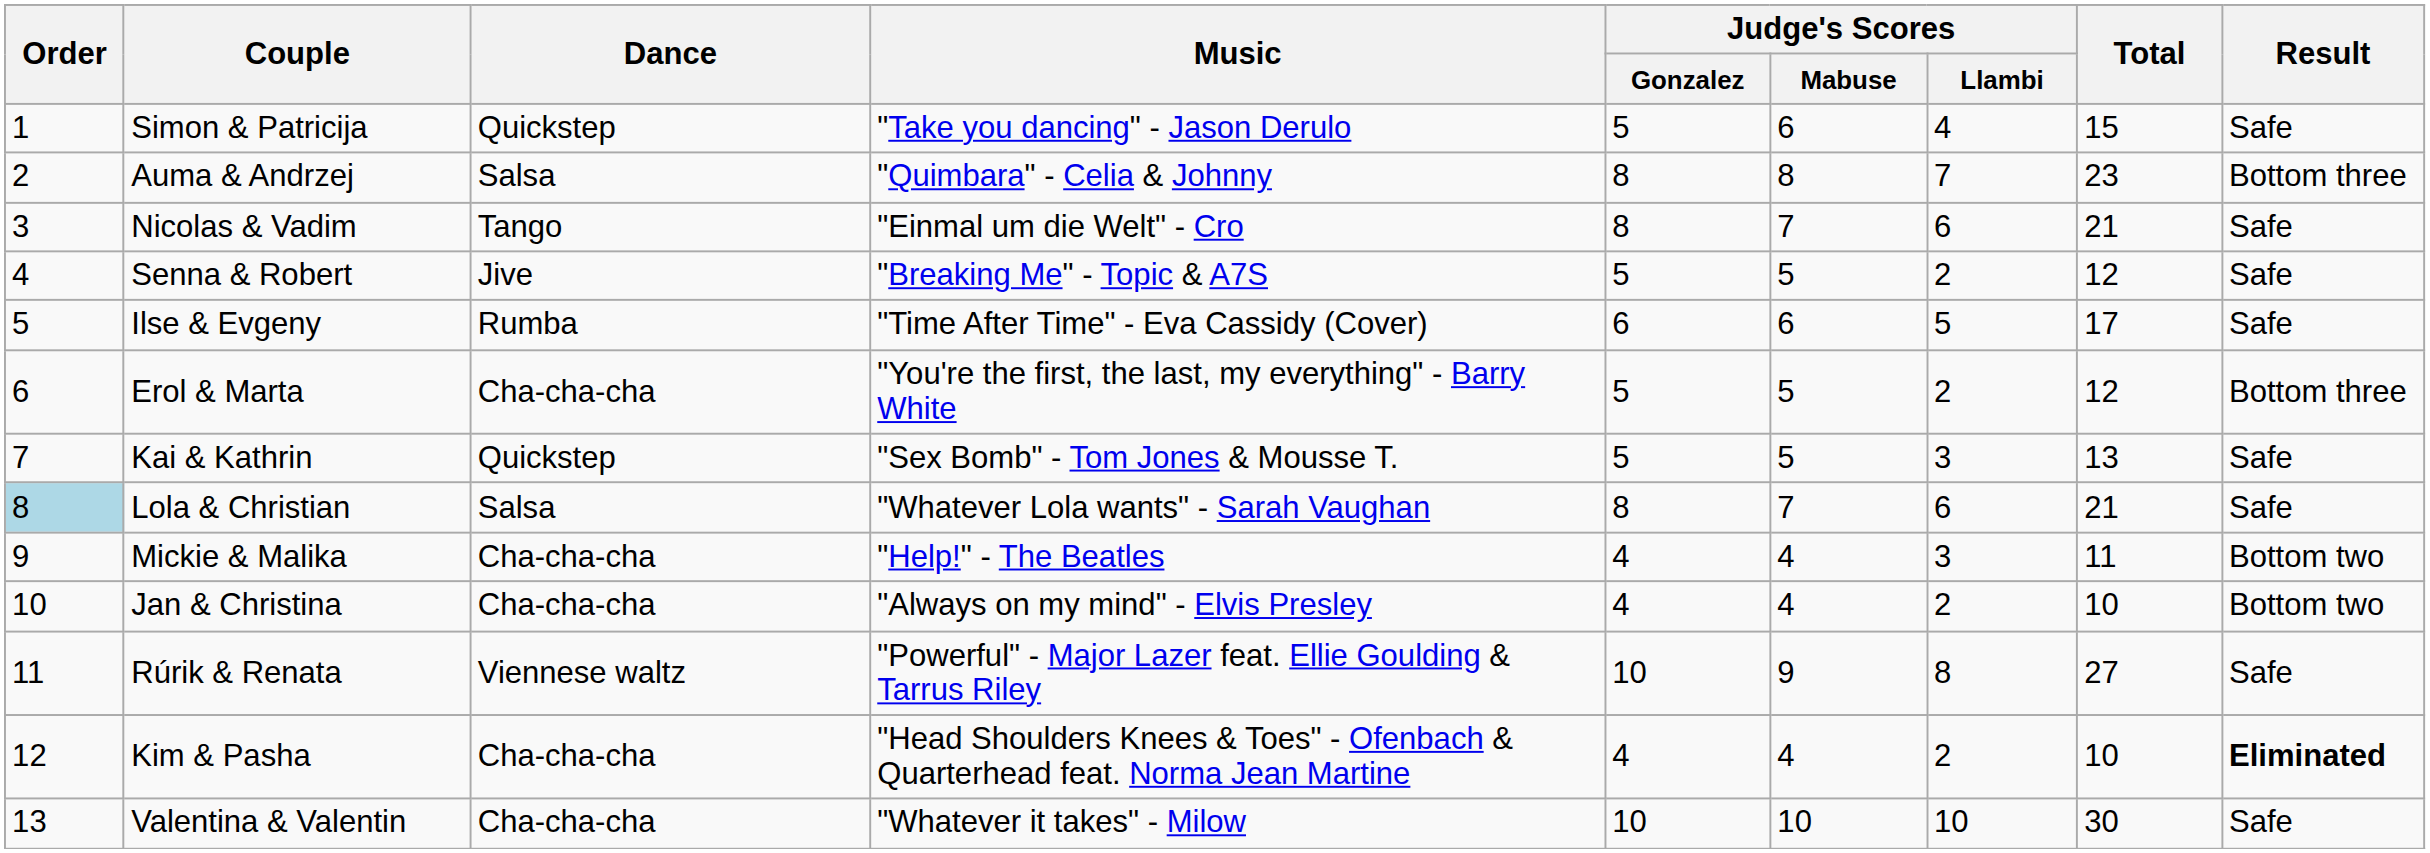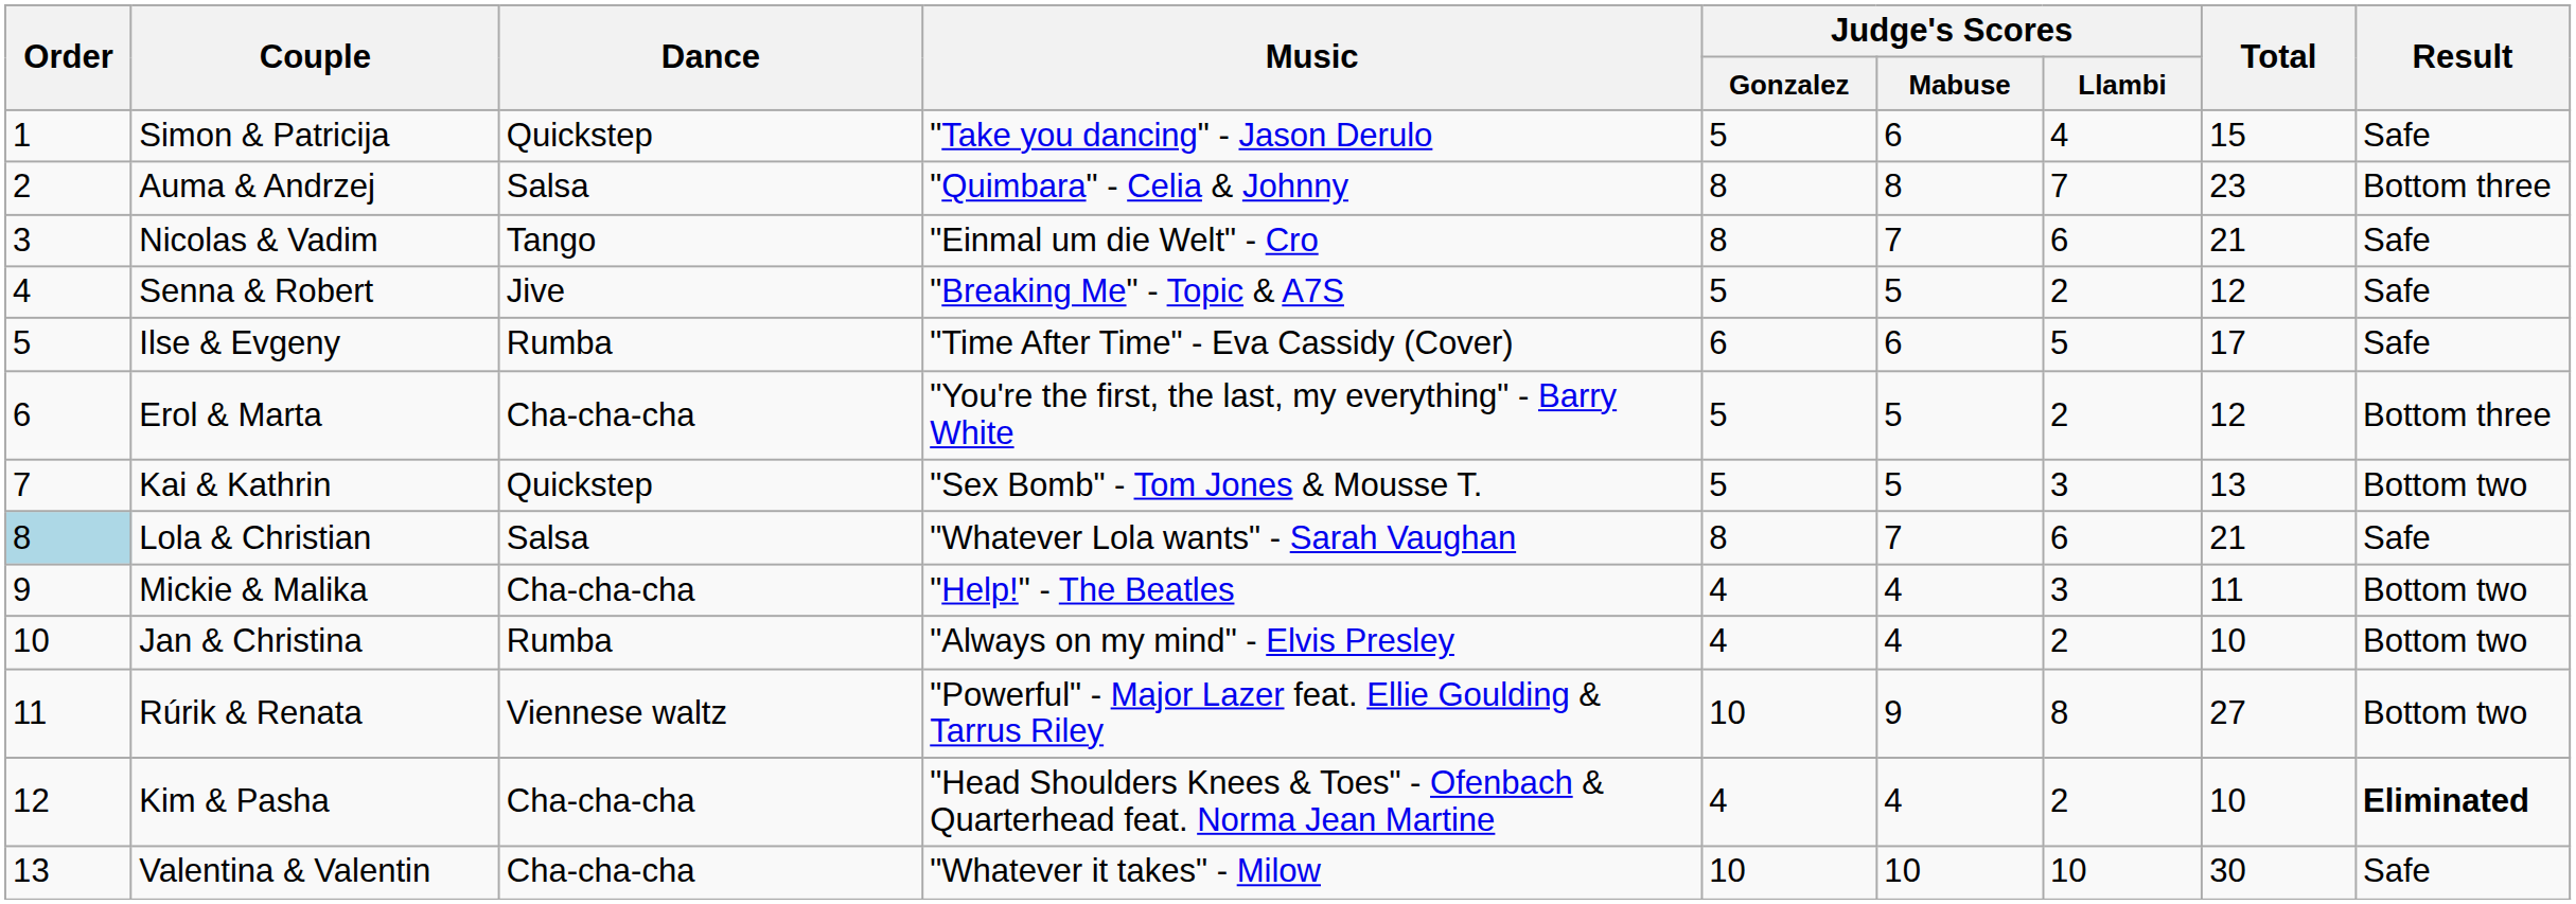 <table class="wikitable sortable center">
 <tr>
 <th rowspan="2" style="width: 4em">Order</th>
 <th rowspan="2" style="width: 17em">Couple</th>
 <th rowspan="2" style="width: 20em">Dance</th>
 <th rowspan="2" style="width: 40em">Music</th>
 <th colspan="3">Judge's Scores</th>
 <th rowspan="2" style="width: 6em">Total</th>
 <th rowspan="2" style="width: 7em">Result</th>
 </tr>
 <tr>
 <th style="width: 6em"><small>Gonzalez</small></th>
 <th style="width: 6em"><small>Mabuse</small></th>
 <th style="width: 6em"><small>Llambi</small></th>
 </tr>
 <tr>
 <td>1</td>
 <td>Simon & Patricija</td>
 <td>Quickstep</td>
 <td>"<a href='#'>Take you dancing</a>" - <a href='#'>Jason Derulo</a></td>
 <td>5</td>
 <td>6</td>
 <td>4</td>
 <td>15</td>
 <td>Safe</td>
 </tr>
 <tr>
 <td>2</td>
 <td>Auma & Andrzej</td>
 <td>Salsa</td>
 <td>"<a href='#'>Quimbara</a>" - <a href='#'>Celia</a> & <a href='#'>Johnny</a></td>
 <td>8</td>
 <td>8</td>
 <td>7</td>
 <td>23</td>
 <td>Bottom three</td>
 </tr>
 <tr>
 <td>3</td>
 <td>Nicolas & Vadim</td>
 <td>Tango</td>
 <td>"Einmal um die Welt" - <a href='#'>Cro</a></td>
 <td>8</td>
 <td>7</td>
 <td>6</td>
 <td>21</td>
 <td>Safe</td>
 </tr>
 <tr>
 <td>4</td>
 <td>Senna & Robert</td>
 <td>Jive</td>
 <td>"<a href='#'>Breaking Me</a>" - <a href='#'>Topic</a> & <a href='#'>A7S</a></td>
 <td>5</td>
 <td>5</td>
 <td>2</td>
 <td>12</td>
 <td>Safe</td>
 </tr>
 <tr>
 <td>5</td>
 <td>Ilse & Evgeny</td>
 <td>Rumba</td>
 <td>"Time After Time" - Eva Cassidy (Cover)</td>
 <td>6</td>
 <td>6</td>
 <td>5</td>
 <td>17</td>
 <td>Safe</td>
 </tr>
 <tr>
 <td>6</td>
 <td>Erol & Marta</td>
 <td>Cha-cha-cha</td>
 <td>"You're the first, the last, my everything" - <a href='#'>Barry White</a></td>
 <td>5</td>
 <td>5</td>
 <td>2</td>
 <td>12</td>
 <td>Bottom three</td>
 </tr>
 <tr>
 <td>7</td>
 <td>Kai & Kathrin</td>
 <td>Quickstep</td>
 <td>"Sex Bomb" - <a href='#'>Tom Jones</a> & Mousse T.</td>
 <td>5</td>
 <td>5</td>
 <td>3</td>
 <td>13</td>
-<td>Safe</td>
+<td>Bottom two</td>
 </tr>
 <tr>
 <td style="background: lightblue;">8</td>
 <td>Lola & Christian</td>
 <td>Salsa</td>
 <td>"Whatever Lola wants" - <a href='#'>Sarah Vaughan</a></td>
 <td>8</td>
 <td>7</td>
 <td>6</td>
 <td>21</td>
 <td>Safe</td>
 </tr>
 <tr>
 <td>9</td>
 <td>Mickie & Malika</td>
 <td>Cha-cha-cha</td>
 <td>"<a href='#'>Help!</a>" - <a href='#'>The Beatles</a></td>
 <td>4</td>
 <td>4</td>
 <td>3</td>
 <td>11</td>
 <td>Bottom two</td>
 </tr>
 <tr>
 <td>10</td>
 <td>Jan & Christina</td>
-<td>Cha-cha-cha</td>
+<td>Rumba</td>
 <td>"Always on my mind" - <a href='#'>Elvis Presley</a></td>
 <td>4</td>
 <td>4</td>
 <td>2</td>
 <td>10</td>
 <td>Bottom two</td>
 </tr>
 <tr>
 <td>11</td>
 <td>Rúrik & Renata</td>
 <td>Viennese waltz</td>
 <td>"Powerful" - <a href='#'>Major Lazer</a> feat. <a href='#'>Ellie Goulding</a> & <a href='#'>Tarrus Riley</a></td>
 <td>10</td>
 <td>9</td>
 <td>8</td>
 <td>27</td>
-<td>Safe</td>
+<td>Bottom two</td>
 </tr>
 <tr>
 <td>12</td>
 <td>Kim & Pasha</td>
 <td>Cha-cha-cha</td>
 <td>"Head Shoulders Knees & Toes" - <a href='#'>Ofenbach</a> & Quarterhead feat. <a href='#'>Norma Jean Martine</a></td>
 <td>4</td>
 <td>4</td>
 <td>2</td>
 <td>10</td>
 <td><strong>Eliminated</strong></td>
 </tr>
 <tr>
 <td>13</td>
 <td>Valentina & Valentin</td>
 <td>Cha-cha-cha</td>
 <td>"Whatever it takes" - <a href='#'>Milow</a></td>
 <td>10</td>
 <td>10</td>
 <td>10</td>
 <td>30</td>
 <td>Safe</td>
 </tr>
 <tr>
 </tr>
 </table>
